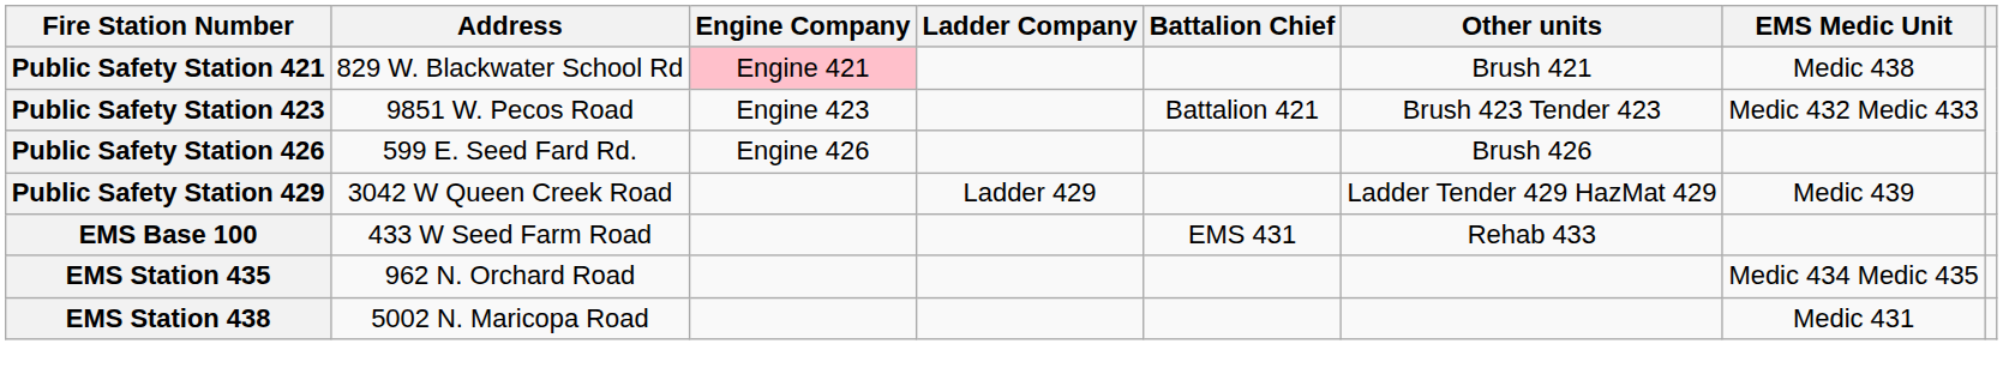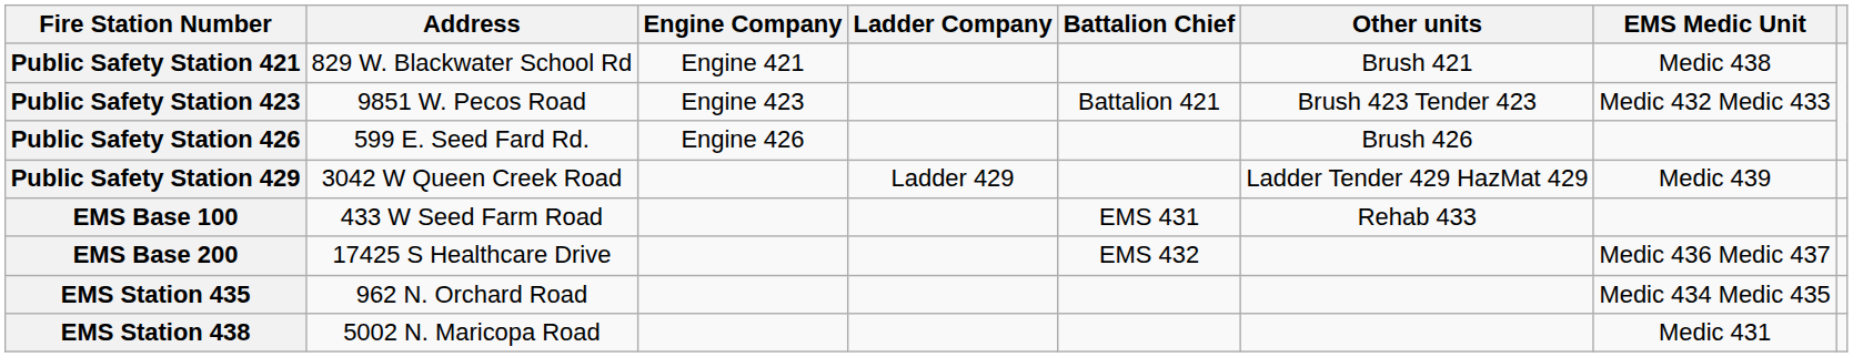 <table class=wikitable style="text-align:center;">
 <tr>
 <th>Fire Station Number</th>
 <th>Address</th>
 <th>Engine Company</th>
 <th>Ladder Company</th>
 <th>Battalion Chief</th>
 <th>Other units</th>
 <th>EMS Medic Unit</th>
 <th></th>
 </tr>
 <tr>
 <th>Public Safety Station 421</th>
 <td>829 W. Blackwater School Rd</td>
-<td style="background: pink;">Engine 421</td>
+<td>Engine 421</td>
 <td></td>
 <td></td>
 <td>Brush 421</td>
 <td>Medic 438</td>
 </tr>
 <tr>
 <th>Public Safety Station 423</th>
 <td>9851 W. Pecos Road</td>
 <td>Engine 423</td>
 <td></td>
 <td>Battalion 421</td>
 <td>Brush 423 Tender 423</td>
 <td>Medic 432 Medic 433</td>
 </tr>
 <tr>
 <th>Public Safety Station 426</th>
 <td>599 E. Seed Fard Rd.</td>
 <td>Engine 426</td>
 <td></td>
 <td></td>
 <td>Brush 426</td>
 <td></td>
 </tr>
 <tr>
 <th>Public Safety Station 429</th>
 <td>3042 W Queen Creek Road</td>
 <td></td>
 <td>Ladder 429</td>
 <td></td>
 <td>Ladder Tender 429 HazMat 429</td>
 <td>Medic 439</td>
 <td></td>
 </tr>
 <tr>
 <th>EMS Base 100</th>
 <td>433 W Seed Farm Road</td>
 <td></td>
 <td></td>
 <td>EMS 431</td>
 <td>Rehab 433</td>
 <td></td>
 </tr>
 <tr>
+<th>EMS Base 200</th>
+<td>17425 S Healthcare Drive</td>
+<td></td>
+<td></td>
+<td>EMS 432</td>
+<td></td>
+<td>Medic 436 Medic 437</td>
+<td></td>
+</tr>
+<tr>
 <th>EMS Station 435</th>
 <td>962 N. Orchard Road</td>
 <td></td>
 <td></td>
 <td></td>
 <td></td>
 <td>Medic 434 Medic 435</td>
 <td></td>
 </tr>
 <tr>
 <th>EMS Station 438</th>
 <td>5002 N. Maricopa Road</td>
 <td></td>
 <td></td>
 <td></td>
 <td></td>
 <td>Medic 431</td>
 <td></td>
 </tr>
 </table>
